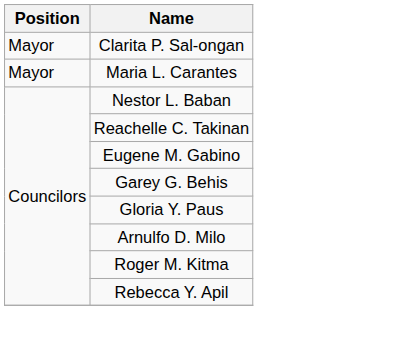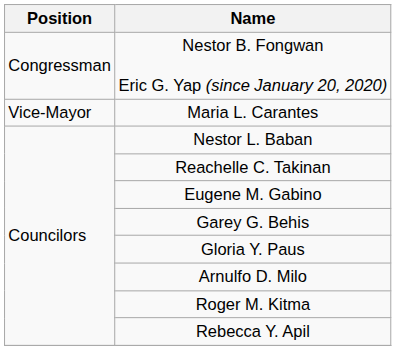 <table class="wikitable" style="line-height:1.20em; font-size:100%;">
 <tr>
 <th>Position</th>
 <th>Name</th>
 </tr>
 <tr>
-<td>Mayor</td>
-<td style="text-align:center;">Clarita P. Sal-ongan</td>
+<td>Congressman</td>
+<td style="text-align:center;">Nestor B. Fongwan<br><br>Eric G. Yap <em>(since January 20, 2020)</em></td>
 </tr>
 <tr>
-<td>Mayor</td>
+<td>Vice-Mayor</td>
 <td style="text-align:center;">Maria L. Carantes</td>
 </tr>
 <tr>
 <td rowspan=8>Councilors</td>
 <td style="text-align:center;">Nestor L. Baban</td>
 </tr>
 <tr>
 <td style="text-align:center;">Reachelle C. Takinan</td>
 </tr>
 <tr>
 <td style="text-align:center;">Eugene M. Gabino</td>
 </tr>
 <tr>
 <td style="text-align:center;">Garey G. Behis</td>
 </tr>
 <tr>
 <td style="text-align:center;">Gloria Y. Paus</td>
 </tr>
 <tr>
 <td style="text-align:center;">Arnulfo D. Milo</td>
 </tr>
 <tr>
 <td style="text-align:center;">Roger M. Kitma</td>
 </tr>
 <tr>
 <td style="text-align:center;">Rebecca Y. Apil</td>
 </tr>
 <tr>
 </tr>
 </table>
